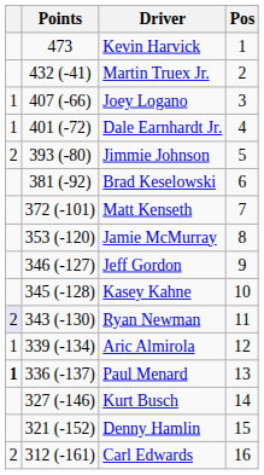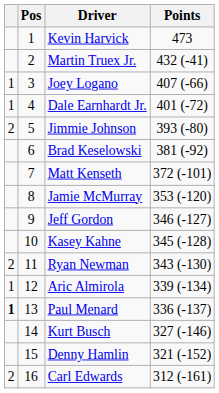 <table class="wikitable" style="font-size: 95%;">
 <tr>
 <th></th>
+<th>Pos</th>
+<th>Driver</th>
 <th>Points</th>
-<th>Driver</th>
-<th>Pos</th>
 </tr>
 <tr>
 <td align="left"></td>
+<td style="text-align:center;">1</td>
+<td><a href='#'>Kevin Harvick</a></td>
 <td style="text-align:center;">473</td>
-<td><a href='#'>Kevin Harvick</a></td>
-<td style="text-align:center;">1</td>
 </tr>
 <tr>
 <td align="left"></td>
+<td style="text-align:center;">2</td>
+<td><a href='#'>Martin Truex Jr.</a></td>
 <td style="text-align:center;">432 (-41)</td>
-<td><a href='#'>Martin Truex Jr.</a></td>
-<td style="text-align:center;">2</td>
 </tr>
 <tr>
 <td align="left"> 1</td>
+<td style="text-align:center;">3</td>
+<td><a href='#'>Joey Logano</a></td>
 <td style="text-align:center;">407 (-66)</td>
-<td><a href='#'>Joey Logano</a></td>
-<td style="text-align:center;">3</td>
 </tr>
 <tr>
 <td align="left"> 1</td>
+<td style="text-align:center;">4</td>
+<td><a href='#'>Dale Earnhardt Jr.</a></td>
 <td style="text-align:center;">401 (-72)</td>
-<td><a href='#'>Dale Earnhardt Jr.</a></td>
-<td style="text-align:center;">4</td>
 </tr>
 <tr>
 <td align="left"> 2</td>
+<td style="text-align:center;">5</td>
+<td><a href='#'>Jimmie Johnson</a></td>
 <td style="text-align:center;">393 (-80)</td>
-<td><a href='#'>Jimmie Johnson</a></td>
-<td style="text-align:center;">5</td>
 </tr>
 <tr>
 <td align="left"></td>
+<td style="text-align:center;">6</td>
+<td><a href='#'>Brad Keselowski</a></td>
 <td style="text-align:center;">381 (-92)</td>
-<td><a href='#'>Brad Keselowski</a></td>
-<td style="text-align:center;">6</td>
 </tr>
 <tr>
 <td align="left"></td>
+<td style="text-align:center;">7</td>
+<td><a href='#'>Matt Kenseth</a></td>
 <td style="text-align:center;">372 (-101)</td>
-<td><a href='#'>Matt Kenseth</a></td>
-<td style="text-align:center;">7</td>
 </tr>
 <tr>
 <td align="left"></td>
+<td style="text-align:center;">8</td>
+<td><a href='#'>Jamie McMurray</a></td>
 <td style="text-align:center;">353 (-120)</td>
-<td><a href='#'>Jamie McMurray</a></td>
-<td style="text-align:center;">8</td>
 </tr>
 <tr>
 <td align="left"></td>
+<td style="text-align:center;">9</td>
+<td><a href='#'>Jeff Gordon</a></td>
 <td style="text-align:center;">346 (-127)</td>
-<td><a href='#'>Jeff Gordon</a></td>
-<td style="text-align:center;">9</td>
 </tr>
 <tr>
 <td align="left"></td>
+<td style="text-align:center;">10</td>
+<td><a href='#'>Kasey Kahne</a></td>
 <td style="text-align:center;">345 (-128)</td>
-<td><a href='#'>Kasey Kahne</a></td>
-<td style="text-align:center;">10</td>
 </tr>
 <tr>
-<td align="left" style="background: lavender;"> 2</td>
+<td align="left"> 2</td>
+<td style="text-align:center;">11</td>
+<td><a href='#'>Ryan Newman</a></td>
 <td style="text-align:center;">343 (-130)</td>
-<td><a href='#'>Ryan Newman</a></td>
-<td style="text-align:center;">11</td>
 </tr>
 <tr>
 <td align="left"> 1</td>
+<td style="text-align:center;">12</td>
+<td><a href='#'>Aric Almirola</a></td>
 <td style="text-align:center;">339 (-134)</td>
-<td><a href='#'>Aric Almirola</a></td>
-<td style="text-align:center;">12</td>
 </tr>
 <tr>
 <td align="left"><strong> 1</strong></td>
+<td style="text-align:center;">13</td>
+<td><a href='#'>Paul Menard</a></td>
 <td style="text-align:center;">336 (-137)</td>
-<td><a href='#'>Paul Menard</a></td>
-<td style="text-align:center;">13</td>
 </tr>
 <tr>
 <td align="left"></td>
+<td style="text-align:center;">14</td>
+<td><a href='#'>Kurt Busch</a></td>
 <td style="text-align:center;">327 (-146)</td>
-<td><a href='#'>Kurt Busch</a></td>
-<td style="text-align:center;">14</td>
 </tr>
 <tr>
 <td align="left"></td>
+<td style="text-align:center;">15</td>
+<td><a href='#'>Denny Hamlin</a></td>
 <td style="text-align:center;">321 (-152)</td>
-<td><a href='#'>Denny Hamlin</a></td>
-<td style="text-align:center;">15</td>
 </tr>
 <tr>
 <td align="left"> 2</td>
+<td style="text-align:center;">16</td>
+<td><a href='#'>Carl Edwards</a></td>
 <td style="text-align:center;">312 (-161)</td>
-<td><a href='#'>Carl Edwards</a></td>
-<td style="text-align:center;">16</td>
 </tr>
 </table>
